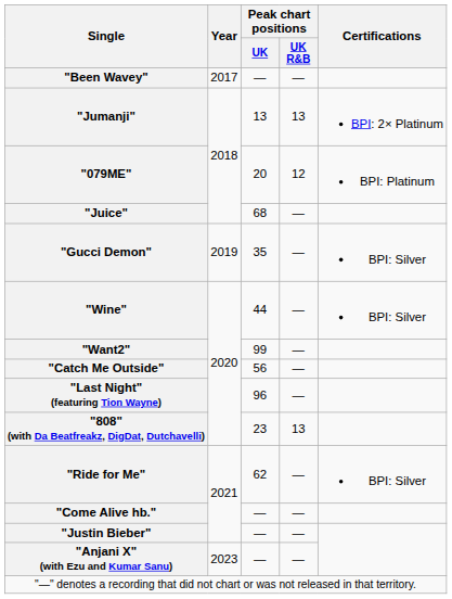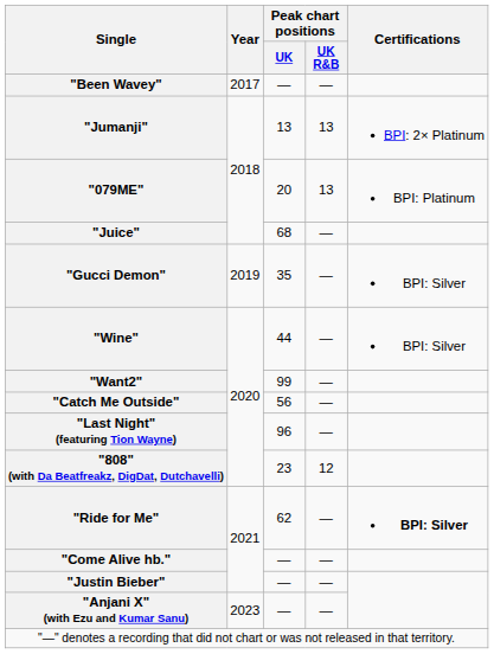 <table class="wikitable plainrowheaders" style="text-align:center;">
 <tr>
 <th scope="col" rowspan="2">Single</th>
 <th scope="col" rowspan="2">Year</th>
 <th scope="col" colspan="2">Peak chart positions</th>
 <th scope="col" rowspan="2">Certifications</th>
 </tr>
 <tr>
 <th scope="col" style="width:3em;font-size:90%;"><a href='#'>UK</a><br></th>
 <th scope="col" style="width:3em;font-size:90%;"><a href='#'>UK<br>R&B</a><br></th>
 </tr>
 <tr>
 <th scope="row">"Been Wavey"</th>
 <td>2017</td>
 <td>—</td>
 <td>—</td>
 <td></td>
 </tr>
 <tr>
 <th scope="row">"Jumanji"</th>
 <td rowspan="3">2018</td>
 <td>13</td>
 <td>13</td>
 <td><br><ul><li><a href='#'>BPI</a>: 2× Platinum</li></ul></td>
 </tr>
 <tr>
 <th scope="row">"079ME"</th>
 <td>20</td>
-<td>12</td>
+<td>13</td>
 <td><br><ul><li>BPI: Platinum</li></ul></td>
 </tr>
 <tr>
 <th scope="row">"Juice"</th>
 <td>68</td>
 <td>—</td>
 <td></td>
 </tr>
 <tr>
 <th scope="row">"Gucci Demon"</th>
 <td>2019</td>
 <td>35</td>
 <td>—</td>
 <td><br><ul><li>BPI: Silver</li></ul></td>
 </tr>
 <tr>
 <th scope="row">"Wine"</th>
 <td rowspan="5">2020</td>
 <td>44</td>
 <td>—</td>
 <td><br><ul><li>BPI: Silver</li></ul></td>
 </tr>
 <tr>
 <th scope="row">"Want2"</th>
 <td>99</td>
 <td>—</td>
 <td></td>
 </tr>
 <tr>
 <th scope="row">"Catch Me Outside"</th>
 <td>56</td>
 <td>—</td>
 <td></td>
 </tr>
 <tr>
 <th scope="row">"Last Night"<br><small>(featuring <a href='#'>Tion Wayne</a>)</small></th>
 <td>96</td>
 <td>—</td>
 <td></td>
 </tr>
 <tr>
 <th scope="row">"808"<br><small>(with <a href='#'>Da Beatfreakz</a>, <a href='#'>DigDat</a>, <a href='#'>Dutchavelli</a>)</small></th>
 <td>23</td>
-<td>13</td>
+<td>12</td>
 <td></td>
 </tr>
 <tr>
 <th scope="row">"Ride for Me"</th>
 <td rowspan="3">2021</td>
 <td>62</td>
 <td>—</td>
-<td><br><ul><li>BPI: Silver</li></ul></td>
+<td><strong><br><ul><li>BPI: Silver</li></ul></strong></td>
 </tr>
 <tr>
 <th scope="row">"Come Alive hb."</th>
 <td>—</td>
 <td>—</td>
 <td></td>
 </tr>
 <tr>
 <th scope="row">"Justin Bieber"</th>
 <td>—</td>
 <td>—</td>
 </tr>
 <tr>
 <th scope="row">"Anjani X"<br><small>(with Ezu and <a href='#'>Kumar Sanu</a>)</small></th>
 <td>2023</td>
 <td>—</td>
 <td>—</td>
 </tr>
 <tr>
 <td colspan="5" style="font-size:90%">"—" denotes a recording that did not chart or was not released in that territory.</td>
 </tr>
 </table>
